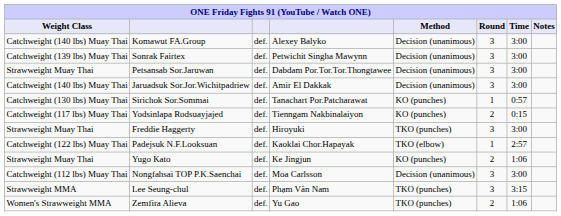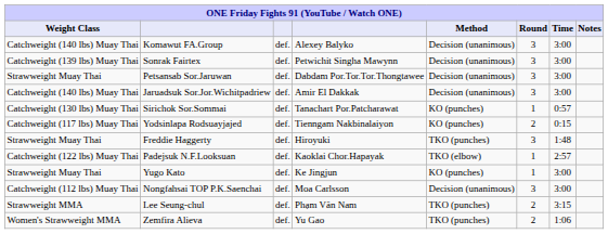 <table class="wikitable" style="font-size: 80%;">
 <tr>
 <th colspan="8" style="background-color: #ccf; color: #000080; text-align: center;"><strong>ONE Friday Fights 91 (YouTube / Watch ONE)</strong></th>
 </tr>
 <tr>
 <th colspan="1" style="background-color: #E6E8FA; color: #000000; text-align: center;">Weight Class</th>
 <th colspan="1" style="background-color: #E6E8FA; color: #000000; text-align: center;"></th>
 <th colspan="1" style="background-color: #E6E8FA; color: #000000; text-align: center;"></th>
 <th colspan="1" style="background-color: #E6E8FA; color: #000000; text-align: center;"></th>
 <th colspan="1" style="background-color: #E6E8FA; color: #000000; text-align: center;">Method</th>
 <th colspan="1" style="background-color: #E6E8FA; color: #000000; text-align: center;">Round</th>
 <th colspan="1" style="background-color: #E6E8FA; color: #000000; text-align: center;">Time</th>
 <th colspan="1" style="background-color: #E6E8FA; color: #000000; text-align: center;">Notes</th>
 </tr>
 <tr>
 <td>Catchweight (140 lbs) Muay Thai</td>
 <td> Komawut FA.Group</td>
 <td>def.</td>
 <td> Alexey Balyko</td>
 <td>Decision (unanimous)</td>
 <td align=center>3</td>
 <td align=center>3:00</td>
 <td></td>
 </tr>
 <tr>
 <td>Catchweight (139 lbs) Muay Thai</td>
 <td> Sonrak Fairtex</td>
 <td>def.</td>
 <td> Petwichit Singha Mawynn</td>
 <td>Decision (unanimous)</td>
 <td align=center>3</td>
 <td align=center>3:00</td>
 <td></td>
 </tr>
 <tr>
 <td>Strawweight Muay Thai</td>
 <td> Petsansab Sor.Jaruwan</td>
 <td>def.</td>
 <td> Dabdam Por.Tor.Tor.Thongtawee</td>
 <td>Decision (unanimous)</td>
 <td align=center>3</td>
 <td align=center>3:00</td>
 <td></td>
 </tr>
 <tr>
 <td>Catchweight (140 lbs) Muay Thai</td>
 <td> Jaruadsuk Sor.Jor.Wichitpadriew</td>
 <td>def.</td>
 <td> Amir El Dakkak</td>
 <td>Decision (unanimous)</td>
 <td align=center>3</td>
 <td align=center>3:00</td>
 <td></td>
 </tr>
 <tr>
 <td>Catchweight (130 lbs) Muay Thai</td>
 <td> Sirichok Sor.Sommai</td>
 <td>def.</td>
 <td> Tanachart Por.Patcharawat</td>
 <td>KO (punches)</td>
 <td align=center>1</td>
 <td align=center>0:57</td>
 <td></td>
 </tr>
 <tr>
 <td>Catchweight (117 lbs) Muay Thai</td>
 <td> Yodsinlapa Rodsuayjajed</td>
 <td>def.</td>
 <td> Tienngam Nakbinalaiyon</td>
 <td>KO (punches)</td>
 <td align=center>2</td>
 <td align=center>0:15</td>
 <td></td>
 </tr>
 <tr>
 <td>Strawweight Muay Thai</td>
 <td> Freddie Haggerty</td>
 <td>def.</td>
 <td> Hiroyuki</td>
 <td>TKO (punches)</td>
 <td align=center>3</td>
-<td align=center>3:00</td>
+<td align=center>1:48</td>
 <td></td>
 </tr>
 <tr>
 <td>Catchweight (122 lbs) Muay Thai</td>
 <td> Padejsuk N.F.Looksuan</td>
 <td>def.</td>
 <td> Kaoklai Chor.Hapayak</td>
 <td>TKO (elbow)</td>
 <td align=center>1</td>
 <td align=center>2:57</td>
 <td></td>
 </tr>
 <tr>
 <td>Strawweight Muay Thai</td>
 <td> Yugo Kato</td>
 <td>def.</td>
 <td> Ke Jingjun</td>
 <td>KO (punches)</td>
-<td align=center>2</td>
-<td align=center>1:06</td>
+<td align=center>1</td>
+<td align=center>3:00</td>
 <td></td>
 </tr>
 <tr>
 <td>Catchweight (112 lbs) Muay Thai</td>
 <td> Nongfahsai TOP P.K.Saenchai</td>
 <td>def.</td>
 <td> Moa Carlsson</td>
 <td>Decision (unanimous)</td>
 <td align=center>3</td>
 <td align=center>3:00</td>
 <td></td>
 </tr>
 <tr>
 <td>Strawweight MMA</td>
 <td> Lee Seung-chul</td>
 <td>def.</td>
 <td> Phạm Văn Nam</td>
 <td>TKO (punches)</td>
-<td align=center>3</td>
+<td align=center>2</td>
 <td align=center>3:15</td>
 <td></td>
 </tr>
 <tr>
 <td>Women's Strawweight MMA</td>
 <td> Zemfira Alieva</td>
 <td>def.</td>
 <td> Yu Gao</td>
 <td>TKO (punches)</td>
 <td align=center>2</td>
 <td align=center>1:06</td>
 <td></td>
 </tr>
 </table>
